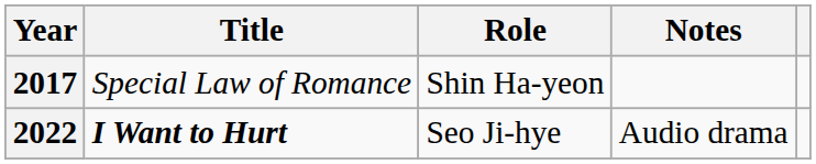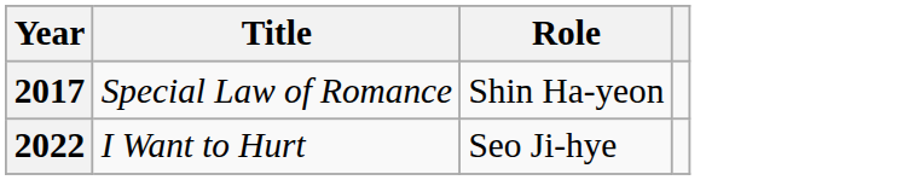 <table class="wikitable plainrowheaders sortable">
 <tr>
 <th scope="col">Year</th>
 <th scope="col">Title</th>
 <th scope="col">Role</th>
-<th scope="col">Notes</th>
 <th scope="col" class="unsortable"></th>
 </tr>
 <tr>
 <th scope="row">2017</th>
 <td><em>Special Law of Romance</em></td>
 <td>Shin Ha-yeon</td>
-<td></td>
 <td style="text-align:center"></td>
 </tr>
 <tr>
 <th scope="row">2022</th>
-<td><strong><em>I Want to Hurt</em></strong></td>
+<td><em>I Want to Hurt</em></td>
 <td>Seo Ji-hye</td>
-<td>Audio drama</td>
 <td style="text-align:center"></td>
 </tr>
 </table>
